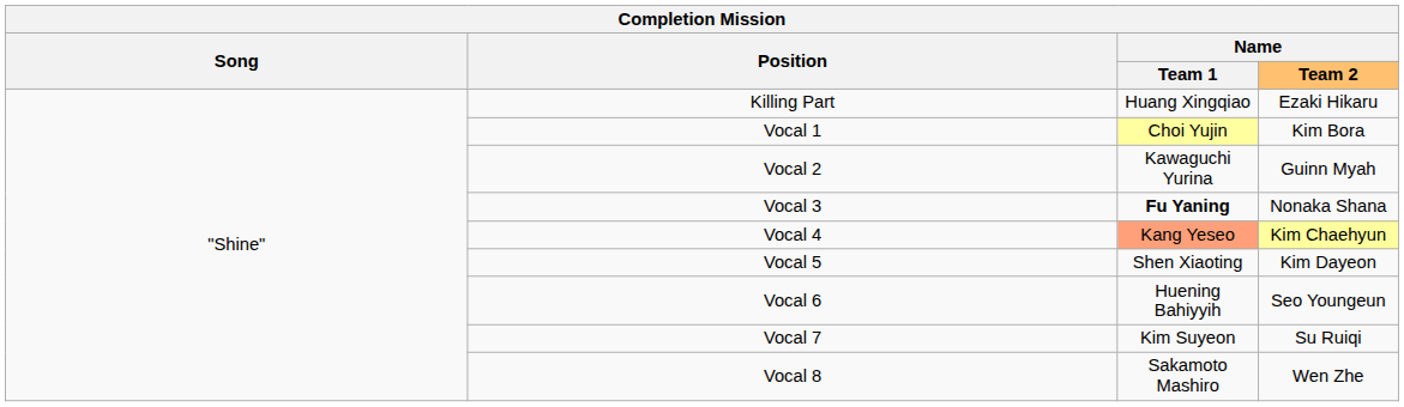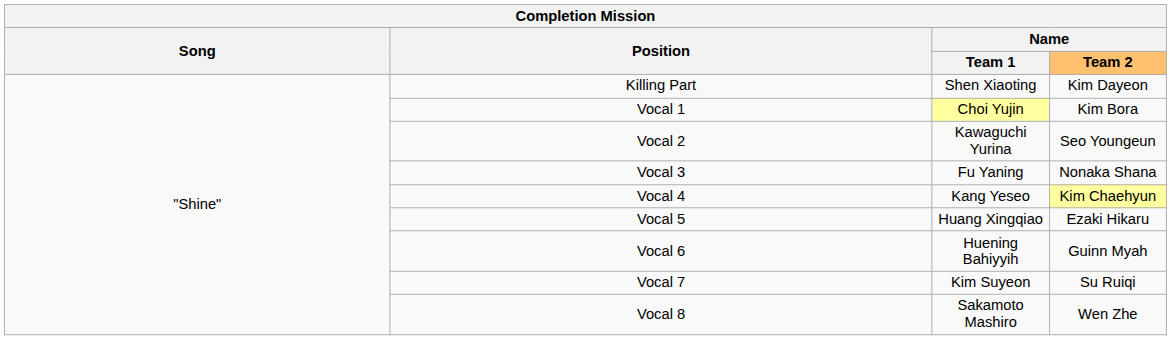 <table class="wikitable collapsible" style="width:100%; text-align:center">
 <tr>
 <th colspan="6">Completion Mission</th>
 </tr>
 <tr>
 <th rowspan="2">Song</th>
 <th rowspan="2">Position</th>
 <th colspan="2">Name</th>
 </tr>
 <tr>
 <th width="120px">Team 1</th>
 <th width="120px" style="background:#FFC06F;">Team 2</th>
 </tr>
 <tr>
 <td rowspan="9">"Shine"</td>
 <td>Killing Part</td>
-<td>Huang Xingqiao</td>
-<td>Ezaki Hikaru</td>
+<td>Shen Xiaoting</td>
+<td>Kim Dayeon</td>
 </tr>
 <tr>
 <td>Vocal 1</td>
 <td style="background:#FFFF9F;">Choi Yujin</td>
 <td>Kim Bora</td>
 </tr>
 <tr>
 <td>Vocal 2</td>
 <td>Kawaguchi Yurina</td>
-<td>Guinn Myah</td>
+<td>Seo Youngeun</td>
 </tr>
 <tr>
 <td>Vocal 3</td>
-<td><strong>Fu Yaning</strong></td>
+<td>Fu Yaning</td>
 <td>Nonaka Shana</td>
 </tr>
 <tr>
 <td>Vocal 4</td>
-<td style="background: lightsalmon;">Kang Yeseo</td>
+<td>Kang Yeseo</td>
 <td style="background:#FFFF9F;">Kim Chaehyun</td>
 </tr>
 <tr>
 <td>Vocal 5</td>
-<td>Shen Xiaoting</td>
-<td>Kim Dayeon</td>
+<td>Huang Xingqiao</td>
+<td>Ezaki Hikaru</td>
 </tr>
 <tr>
 <td>Vocal 6</td>
 <td>Huening Bahiyyih</td>
-<td>Seo Youngeun</td>
+<td>Guinn Myah</td>
 </tr>
 <tr>
 <td>Vocal 7</td>
 <td>Kim Suyeon</td>
 <td>Su Ruiqi</td>
 </tr>
 <tr>
 <td>Vocal 8</td>
 <td>Sakamoto Mashiro</td>
 <td>Wen Zhe</td>
 </tr>
 </table>
